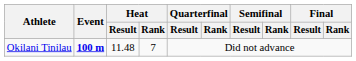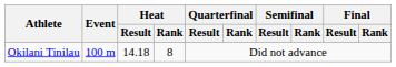 <table class=wikitable style=font-size:90%>
 <tr>
 <th rowspan=2>Athlete</th>
 <th rowspan=2>Event</th>
 <th colspan=2>Heat</th>
 <th colspan=2>Quarterfinal</th>
 <th colspan=2>Semifinal</th>
 <th colspan=2>Final</th>
 </tr>
 <tr style=font-size:95%>
 <th>Result</th>
 <th>Rank</th>
 <th>Result</th>
 <th>Rank</th>
 <th>Result</th>
 <th>Rank</th>
 <th>Result</th>
 <th>Rank</th>
 </tr>
 <tr align=center>
 <td align=left><a href='#'>Okilani Tinilau</a></td>
-<td align=left><strong><a href='#'>100 m</a></strong></td>
-<td>11.48 <strong></strong></td>
-<td>7</td>
+<td align=left><a href='#'>100 m</a></td>
+<td>14.18 <strong></strong></td>
+<td>8</td>
 <td colspan=6>Did not advance</td>
 </tr>
 </table>
